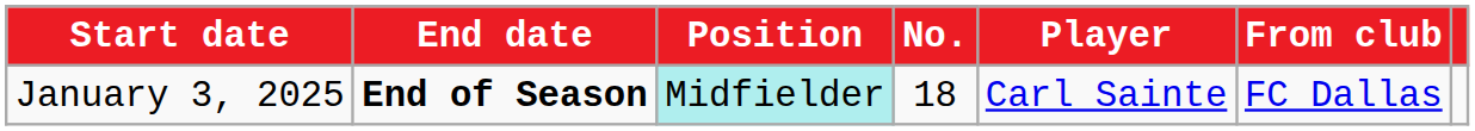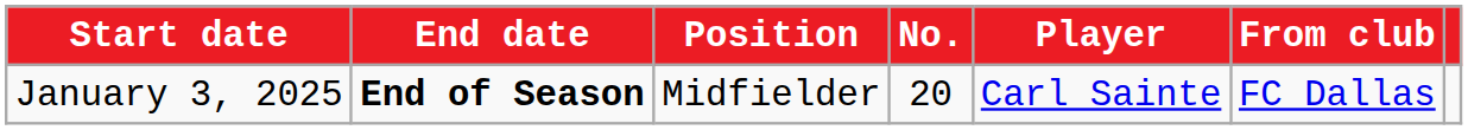 <table class="wikitable">
 <tr>
 <th style="background:#EC1C24; color:white;"><strong>Start date</strong></th>
 <th style="background:#EC1C24; color:white;"><strong>End date</strong></th>
 <th style="background:#EC1C24; color:white;"><strong>Position</strong></th>
 <th style="background:#EC1C24; color:white;"><strong>No.</strong></th>
 <th style="background:#EC1C24; color:white;"><strong>Player</strong></th>
 <th style="background:#EC1C24; color:white;"><strong>From club</strong></th>
 <th style="background:#EC1C24; color:white;"><strong></strong></th>
 </tr>
 <tr>
 <td>January 3, 2025</td>
 <td><strong>End of Season</strong></td>
-<td style="background: paleturquoise; text-align:center;">Midfielder</td>
-<td style="text-align:center;">18</td>
+<td style="text-align:center;">Midfielder</td>
+<td style="text-align:center;">20</td>
 <td style="text-align:center;"> <a href='#'>Carl Sainte</a></td>
 <td style="text-align:center;"> <a href='#'>FC Dallas</a></td>
 <td style="text-align:center;"></td>
 </tr>
 </table>
